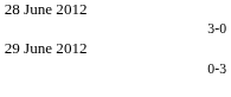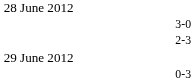 <table style="width:50%;" cellspacing="1">
 <tr>
 <th width=15%></th>
 <th width=10%></th>
 <th width=15%></th>
 </tr>
 <tr>
 <td>28 June 2012</td>
 </tr>
 <tr style=font-size:90%>
 <td align=right></td>
 <td align=center>3-0</td>
 <td></td>
 </tr>
+<tr style=font-size:90%>
+<td align=right></td>
+<td align=center>2-3</td>
+<td></td>
+</tr>
 <tr>
 <td>29 June 2012</td>
 </tr>
 <tr style=font-size:90%>
 <td align=right></td>
 <td align=center>0-3</td>
 <td></td>
 </tr>
 </table>
